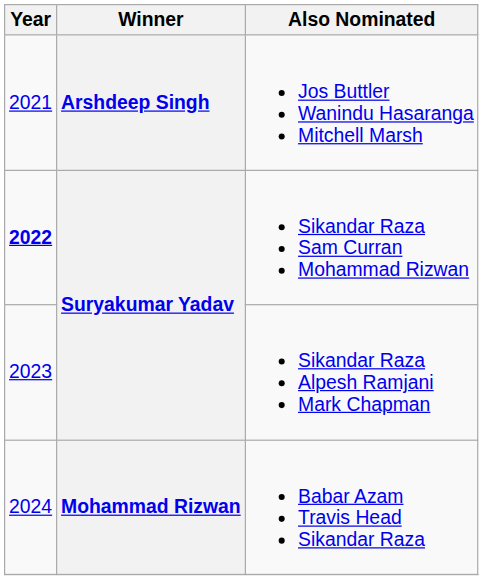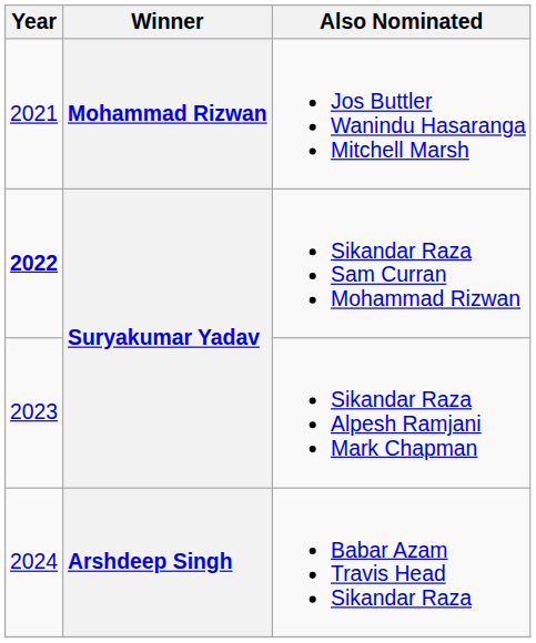 <table class="wikitable">
 <tr>
 <th>Year</th>
 <th>Winner</th>
 <th>Also Nominated</th>
 </tr>
 <tr>
 <td><a href='#'>2021</a></td>
-<th style="text-align:left;"> <a href='#'>Arshdeep Singh</a></th>
+<th style="text-align:left;"> <a href='#'>Mohammad Rizwan</a></th>
 <td><br><ul><li> <a href='#'>Jos Buttler</a></li><li> <a href='#'>Wanindu Hasaranga</a></li><li> <a href='#'>Mitchell Marsh</a></li></ul></td>
 </tr>
 <tr>
 <td><strong><a href='#'>2022</a></strong></td>
 <th style="text-align:left;" rowspan=2> <a href='#'>Suryakumar Yadav</a></th>
 <td><br><ul><li> <a href='#'>Sikandar Raza</a></li><li> <a href='#'>Sam Curran</a></li><li> <a href='#'>Mohammad Rizwan</a></li></ul></td>
 </tr>
 <tr>
 <td><a href='#'>2023</a></td>
 <td><br><ul><li> <a href='#'>Sikandar Raza</a></li><li> <a href='#'>Alpesh Ramjani</a></li><li> <a href='#'>Mark Chapman</a></li></ul></td>
 </tr>
 <tr>
 <td><a href='#'>2024</a></td>
-<th style="text-align:left;"> <a href='#'>Mohammad Rizwan</a></th>
+<th style="text-align:left;"> <a href='#'>Arshdeep Singh</a></th>
 <td><br><ul><li> <a href='#'>Babar Azam</a></li><li> <a href='#'>Travis Head</a></li><li> <a href='#'>Sikandar Raza</a></li></ul></td>
 </tr>
 <tr>
 </tr>
 </table>
